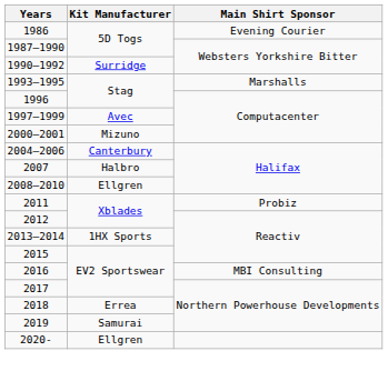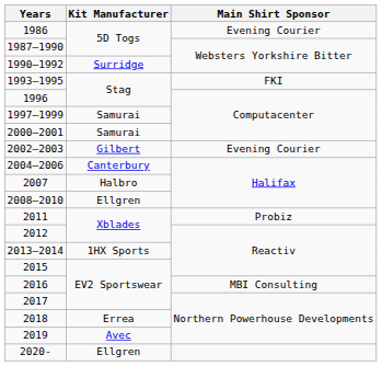 <table class="wikitable" style="text-align:center;">
 <tr>
 <th>Years</th>
 <th>Kit Manufacturer</th>
 <th>Main Shirt Sponsor</th>
 </tr>
 <tr>
 <td>1986</td>
 <td rowspan=2>5D Togs</td>
 <td>Evening Courier</td>
 </tr>
 <tr>
 <td>1987–1990</td>
 <td rowspan=2>Websters Yorkshire Bitter</td>
 </tr>
 <tr>
 <td>1990–1992</td>
 <td><a href='#'>Surridge</a></td>
 </tr>
 <tr>
 <td>1993–1995</td>
 <td rowspan=2>Stag</td>
-<td>Marshalls</td>
+<td>FKI</td>
 </tr>
 <tr>
 <td>1996</td>
 <td rowspan=3>Computacenter</td>
 </tr>
 <tr>
 <td>1997–1999</td>
-<td><a href='#'>Avec</a></td>
+<td>Samurai</td>
 </tr>
 <tr>
 <td>2000–2001</td>
-<td>Mizuno</td>
+<td>Samurai</td>
+</tr>
+<tr>
+<td>2002–2003</td>
+<td><a href='#'>Gilbert</a></td>
+<td>Evening Courier</td>
 </tr>
 <tr>
 <td>2004–2006</td>
 <td><a href='#'>Canterbury</a></td>
 <td rowspan=3><a href='#'>Halifax</a></td>
 </tr>
 <tr>
 <td>2007</td>
 <td>Halbro</td>
 </tr>
 <tr>
 <td>2008–2010</td>
 <td>Ellgren</td>
 </tr>
 <tr>
 <td>2011</td>
 <td rowspan=2><a href='#'>Xblades</a></td>
 <td>Probiz</td>
 </tr>
 <tr>
 <td>2012</td>
 <td rowspan=3>Reactiv</td>
 </tr>
 <tr>
 <td>2013–2014</td>
 <td>1HX Sports</td>
 </tr>
 <tr>
 <td>2015</td>
 <td rowspan="3">EV2 Sportswear</td>
 </tr>
 <tr>
 <td>2016</td>
 <td>MBI Consulting</td>
 </tr>
 <tr>
 <td>2017</td>
 <td rowspan="3">Northern Powerhouse Developments</td>
 </tr>
 <tr>
 <td>2018</td>
 <td>Errea</td>
 </tr>
 <tr>
 <td>2019</td>
-<td>Samurai</td>
+<td><a href='#'>Avec</a></td>
 </tr>
 <tr>
 <td>2020-</td>
 <td>Ellgren</td>
 </tr>
 </table>
